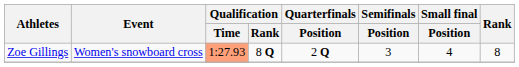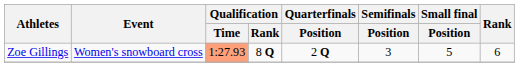 <table class="wikitable" border="1">
 <tr>
 <th rowspan=2>Athletes</th>
 <th rowspan=2>Event</th>
 <th colspan=2>Qualification</th>
 <th>Quarterfinals</th>
 <th>Semifinals</th>
 <th>Small final</th>
 <th rowspan=2>Rank</th>
 </tr>
 <tr>
 <th>Time</th>
 <th>Rank</th>
 <th>Position</th>
 <th>Position</th>
 <th>Position</th>
 </tr>
 <tr align=center>
 <td align=left><a href='#'>Zoe Gillings</a></td>
 <td><a href='#'>Women's snowboard cross</a></td>
 <td style="background: lightsalmon;">1:27.93</td>
 <td>8 <strong>Q</strong></td>
 <td>2 <strong>Q</strong></td>
 <td>3</td>
-<td>4</td>
-<td>8</td>
+<td>5</td>
+<td>6</td>
 </tr>
 <tr align=center>
 </tr>
 </table>
